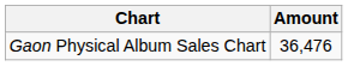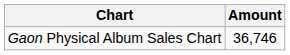 <table class="wikitable">
 <tr>
 <th>Chart</th>
 <th>Amount</th>
 </tr>
 <tr>
 <td><em>Gaon</em> Physical Album Sales Chart</td>
-<td align="center">36,476</td>
+<td align="center">36,746</td>
 </tr>
 </table>
